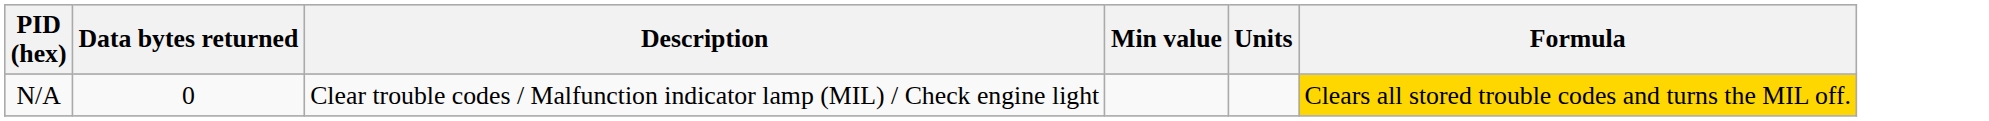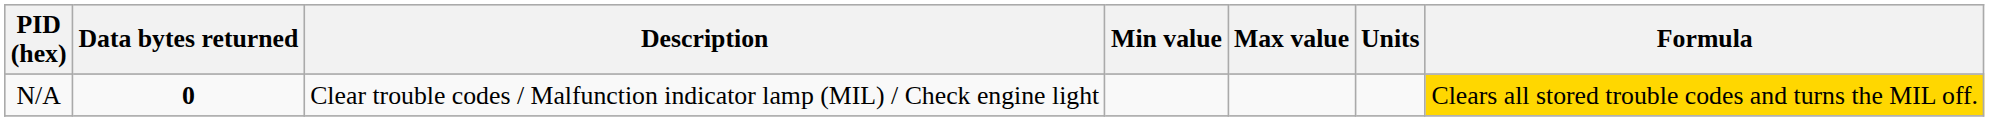 <table class="wikitable" style="text-align: center">
 <tr>
 <th>PID<br>(hex)</th>
 <th>Data bytes returned</th>
 <th>Description</th>
 <th>Min value</th>
+<th>Max value</th>
 <th>Units</th>
 <th>Formula</th>
 </tr>
 <tr>
 <td>N/A</td>
-<td>0</td>
+<td><strong>0</strong></td>
 <td align=left>Clear trouble codes / Malfunction indicator lamp (MIL) / Check engine light</td>
+<td></td>
 <td></td>
 <td></td>
 <td align=left style="background: gold;">Clears all stored trouble codes and turns the MIL off.</td>
 </tr>
 </table>
